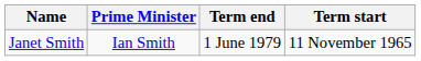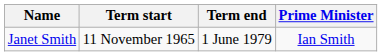 <table class="wikitable" style="text-align:center">
 <tr>
 <th>Name</th>
+<th>Term start</th>
+<th>Term end</th>
 <th><a href='#'>Prime Minister</a></th>
-<th>Term end</th>
-<th>Term start</th>
 </tr>
 <tr>
 <td><a href='#'>Janet Smith</a></td>
+<td>11 November 1965</td>
+<td>1 June 1979</td>
 <td><a href='#'>Ian Smith</a></td>
-<td>1 June 1979</td>
-<td>11 November 1965</td>
 </tr>
 </table>
